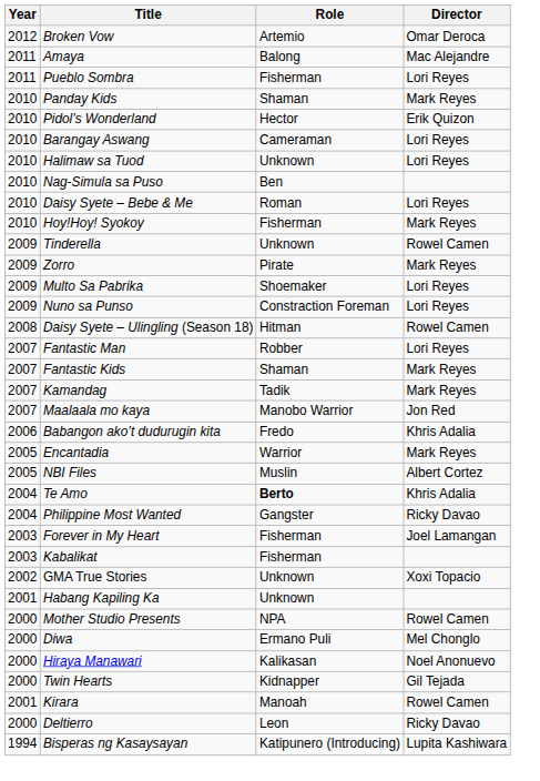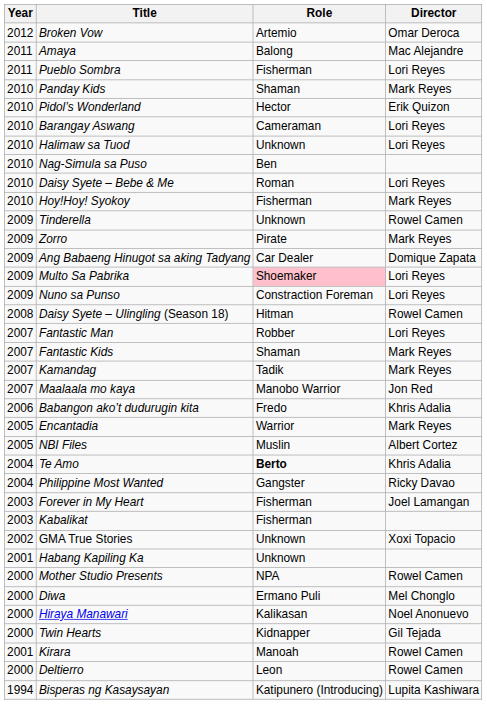 <table class="wikitable sortable">
 <tr>
 <th>Year</th>
 <th>Title</th>
 <th>Role</th>
 <th>Director</th>
 </tr>
 <tr>
 <td>2012</td>
 <td><em>Broken Vow</em></td>
 <td>Artemio</td>
 <td>Omar Deroca</td>
 </tr>
 <tr>
 <td>2011</td>
 <td><em>Amaya</em></td>
 <td>Balong</td>
 <td>Mac Alejandre</td>
 </tr>
 <tr>
 <td>2011</td>
 <td><em>Pueblo Sombra</em></td>
 <td>Fisherman</td>
 <td>Lori Reyes</td>
 </tr>
 <tr>
 <td>2010</td>
 <td><em>Panday Kids</em></td>
 <td>Shaman</td>
 <td>Mark Reyes</td>
 </tr>
 <tr>
 <td>2010</td>
 <td><em>Pidol’s Wonderland</em></td>
 <td>Hector</td>
 <td>Erik Quizon</td>
 </tr>
 <tr>
 <td>2010</td>
 <td><em>Barangay Aswang</em></td>
 <td>Cameraman</td>
 <td>Lori Reyes</td>
 </tr>
 <tr>
 <td>2010</td>
 <td><em>Halimaw sa Tuod</em></td>
 <td>Unknown</td>
 <td>Lori Reyes</td>
 </tr>
 <tr>
 <td>2010</td>
 <td><em>Nag-Simula sa Puso</em></td>
 <td>Ben</td>
 <td></td>
 </tr>
 <tr>
 <td>2010</td>
 <td><em>Daisy Syete – Bebe & Me</em></td>
 <td>Roman</td>
 <td>Lori Reyes</td>
 </tr>
 <tr>
 <td>2010</td>
 <td><em>Hoy!Hoy! Syokoy</em></td>
 <td>Fisherman</td>
 <td>Mark Reyes</td>
 </tr>
 <tr>
 <td>2009</td>
 <td><em>Tinderella</em></td>
 <td>Unknown</td>
 <td>Rowel Camen</td>
 </tr>
 <tr>
 <td>2009</td>
 <td><em>Zorro</em></td>
 <td>Pirate</td>
 <td>Mark Reyes</td>
 </tr>
 <tr>
 <td>2009</td>
+<td><em>Ang Babaeng Hinugot sa aking Tadyang</em></td>
+<td>Car Dealer</td>
+<td>Domique Zapata</td>
+</tr>
+<tr>
+<td>2009</td>
 <td><em>Multo Sa Pabrika</em></td>
-<td>Shoemaker</td>
+<td style="background: pink;">Shoemaker</td>
 <td>Lori Reyes</td>
 </tr>
 <tr>
 <td>2009</td>
 <td><em>Nuno sa Punso</em></td>
 <td>Constraction Foreman</td>
 <td>Lori Reyes</td>
 </tr>
 <tr>
 <td>2008</td>
 <td><em>Daisy Syete – Ulingling</em> (Season 18)</td>
 <td>Hitman</td>
 <td>Rowel Camen</td>
 </tr>
 <tr>
 <td>2007</td>
 <td><em>Fantastic Man</em></td>
 <td>Robber</td>
 <td>Lori Reyes</td>
 </tr>
 <tr>
 <td>2007</td>
 <td><em>Fantastic Kids</em></td>
 <td>Shaman</td>
 <td>Mark Reyes</td>
 </tr>
 <tr>
 <td>2007</td>
 <td><em>Kamandag</em></td>
 <td>Tadik</td>
 <td>Mark Reyes</td>
 </tr>
 <tr>
 <td>2007</td>
 <td><em>Maalaala mo kaya</em></td>
 <td>Manobo Warrior</td>
 <td>Jon Red</td>
 </tr>
 <tr>
 <td>2006</td>
 <td><em>Babangon ako’t dudurugin kita</em></td>
 <td>Fredo</td>
 <td>Khris Adalia</td>
 </tr>
 <tr>
 <td>2005</td>
 <td><em>Encantadia</em></td>
 <td>Warrior</td>
 <td>Mark Reyes</td>
 </tr>
 <tr>
 <td>2005</td>
 <td><em>NBI Files</em></td>
 <td>Muslin</td>
 <td>Albert Cortez</td>
 </tr>
 <tr>
 <td>2004</td>
 <td><em>Te Amo</em></td>
 <td><strong>Berto</strong></td>
 <td>Khris Adalia</td>
 </tr>
 <tr>
 <td>2004</td>
 <td><em>Philippine Most Wanted</em></td>
 <td>Gangster</td>
 <td>Ricky Davao</td>
 </tr>
 <tr>
 <td>2003</td>
 <td><em>Forever in My Heart</em></td>
 <td>Fisherman</td>
 <td>Joel Lamangan</td>
 </tr>
 <tr>
 <td>2003</td>
 <td><em>Kabalikat</em></td>
 <td>Fisherman</td>
 <td></td>
 </tr>
 <tr>
 <td>2002</td>
 <td>GMA True Stories</td>
 <td>Unknown</td>
 <td>Xoxi Topacio</td>
 </tr>
 <tr>
 <td>2001</td>
 <td><em>Habang Kapiling Ka</em></td>
 <td>Unknown</td>
 <td></td>
 </tr>
 <tr>
 <td>2000</td>
 <td><em>Mother Studio Presents</em></td>
 <td>NPA</td>
 <td>Rowel Camen</td>
 </tr>
 <tr>
 <td>2000</td>
 <td><em>Diwa</em></td>
 <td>Ermano Puli</td>
 <td>Mel Chonglo</td>
 </tr>
 <tr>
 <td>2000</td>
 <td><em><a href='#'>Hiraya Manawari</a></em></td>
 <td>Kalikasan</td>
 <td>Noel Anonuevo</td>
 </tr>
 <tr>
 <td>2000</td>
 <td><em>Twin Hearts</em></td>
 <td>Kidnapper</td>
 <td>Gil Tejada</td>
 </tr>
 <tr>
 <td>2001</td>
 <td><em>Kirara</em></td>
 <td>Manoah</td>
 <td>Rowel Camen</td>
 </tr>
 <tr>
 <td>2000</td>
 <td><em>Deltierro</em></td>
 <td>Leon</td>
-<td>Ricky Davao</td>
+<td>Rowel Camen</td>
 </tr>
 <tr>
 <td>1994</td>
 <td><em>Bisperas ng Kasaysayan</em></td>
 <td>Katipunero (Introducing)</td>
 <td>Lupita Kashiwara</td>
 </tr>
 </table>
